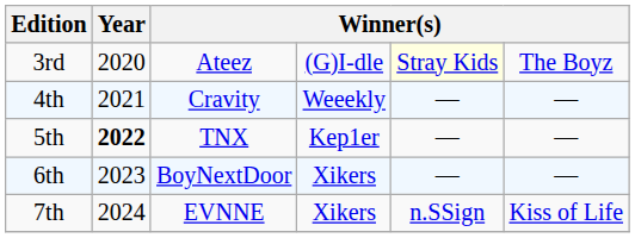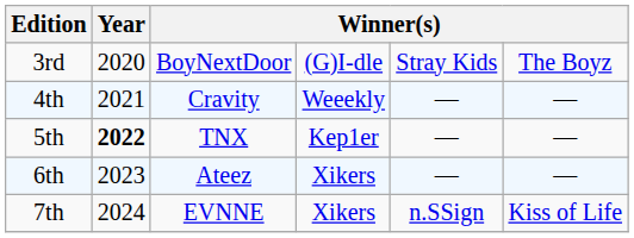 <table class="wikitable" style="text-align:center">
 <tr>
 <th>Edition</th>
 <th>Year</th>
 <th colspan="4">Winner(s)</th>
 </tr>
 <tr>
 <td>3rd</td>
 <td>2020</td>
-<td><a href='#'>Ateez</a></td>
+<td><a href='#'>BoyNextDoor</a></td>
 <td><a href='#'>(G)I-dle</a></td>
-<td style="background: lightyellow;"><a href='#'>Stray Kids</a></td>
+<td><a href='#'>Stray Kids</a></td>
 <td><a href='#'>The Boyz</a></td>
 </tr>
 <tr style="background:#f0f8ff;">
 <td>4th</td>
 <td>2021</td>
 <td><a href='#'>Cravity</a></td>
 <td><a href='#'>Weeekly</a></td>
 <td>—</td>
 <td>—</td>
 </tr>
 <tr>
 <td>5th</td>
 <td><strong>2022</strong></td>
 <td><a href='#'>TNX</a></td>
 <td><a href='#'>Kep1er</a></td>
 <td>—</td>
 <td>—</td>
 </tr>
 <tr style="background:#f0f8ff;">
 <td>6th</td>
 <td>2023</td>
-<td><a href='#'>BoyNextDoor</a></td>
+<td><a href='#'>Ateez</a></td>
 <td><a href='#'>Xikers</a></td>
 <td>—</td>
 <td>—</td>
 </tr>
 <tr>
 <td>7th</td>
 <td>2024</td>
 <td><a href='#'>EVNNE</a></td>
 <td><a href='#'>Xikers</a></td>
 <td><a href='#'>n.SSign</a></td>
 <td><a href='#'>Kiss of Life</a></td>
 </tr>
 <tr>
 </tr>
 </table>
